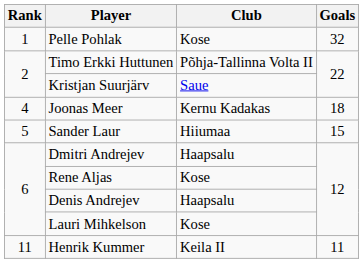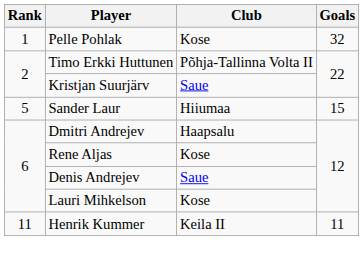 <table class="wikitable">
 <tr>
 <th>Rank</th>
 <th>Player</th>
 <th>Club</th>
 <th>Goals</th>
 </tr>
 <tr>
 <td align=center rowspan=>1</td>
 <td> Pelle Pohlak</td>
 <td>Kose</td>
 <td align=center rowspan=>32</td>
 </tr>
 <tr>
 <td align=center rowspan=2>2</td>
 <td> Timo Erkki Huttunen</td>
 <td>Põhja-Tallinna Volta II</td>
 <td align=center rowspan=2>22</td>
 </tr>
 <tr>
 <td> Kristjan Suurjärv</td>
 <td><a href='#'>Saue</a></td>
 </tr>
 <tr>
-<td align=center rowspan=>4</td>
-<td> Joonas Meer</td>
-<td>Kernu Kadakas</td>
-<td align=center rowspan=>18</td>
-</tr>
-<tr>
 <td align=center rowspan=>5</td>
 <td> Sander Laur</td>
 <td>Hiiumaa</td>
 <td align=center rowspan=>15</td>
 </tr>
 <tr>
 <td align=center rowspan=4>6</td>
 <td> Dmitri Andrejev</td>
 <td>Haapsalu</td>
 <td align=center rowspan=4>12</td>
 </tr>
 <tr>
 <td> Rene Aljas</td>
 <td>Kose</td>
 </tr>
 <tr>
 <td> Denis Andrejev</td>
-<td>Haapsalu</td>
+<td><a href='#'>Saue</a></td>
 </tr>
 <tr>
 <td> Lauri Mihkelson</td>
 <td>Kose</td>
 </tr>
 <tr>
 <td align=center rowspan=>11</td>
 <td> Henrik Kummer</td>
 <td>Keila II</td>
 <td align=center rowspan=>11</td>
 </tr>
 </table>
